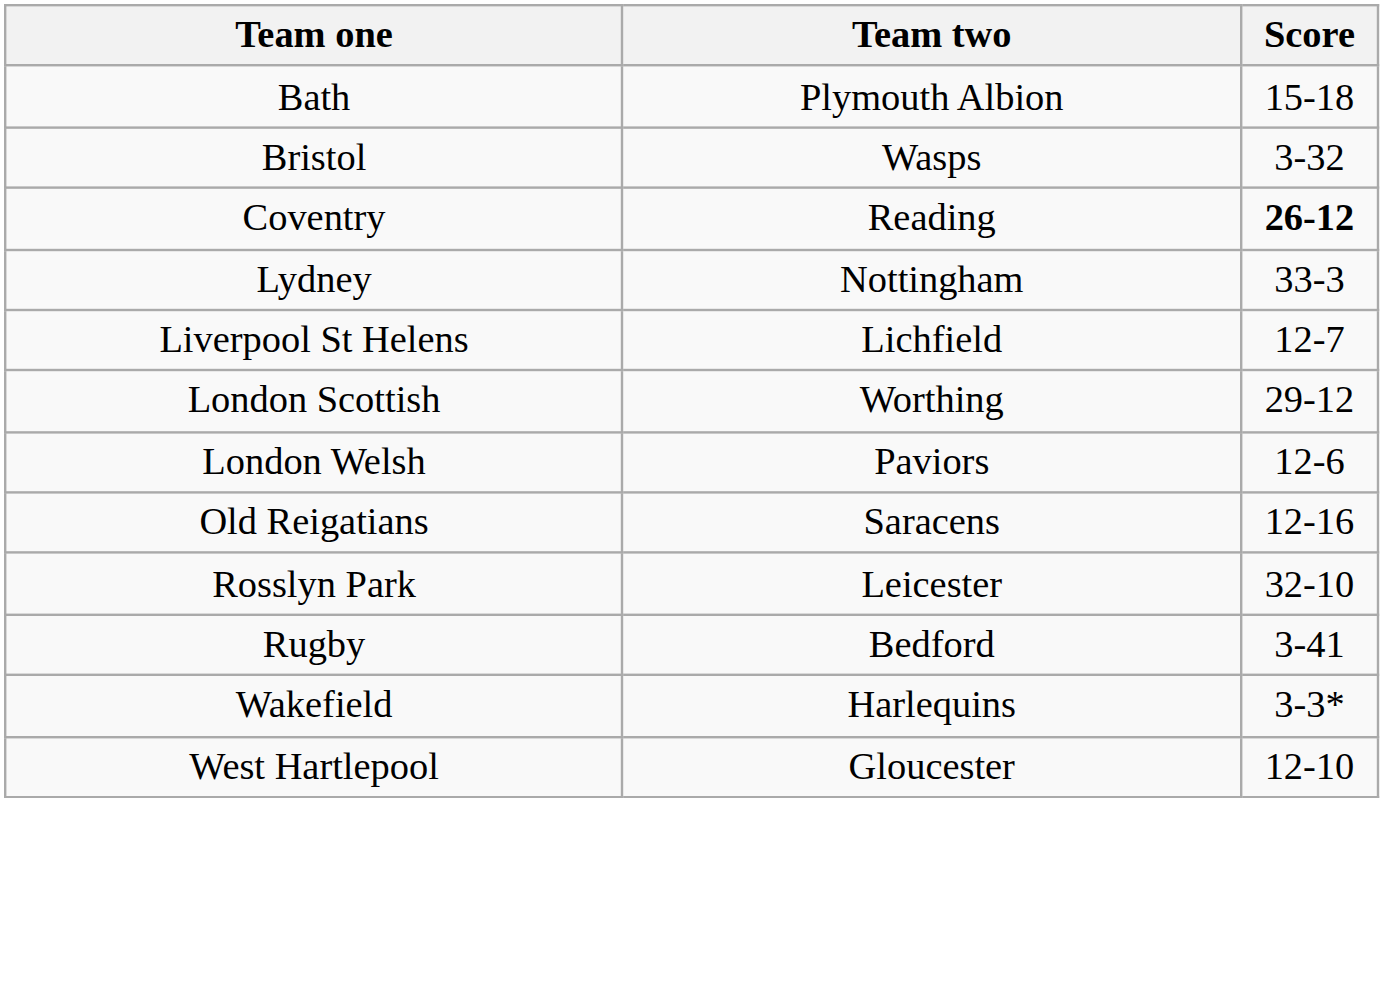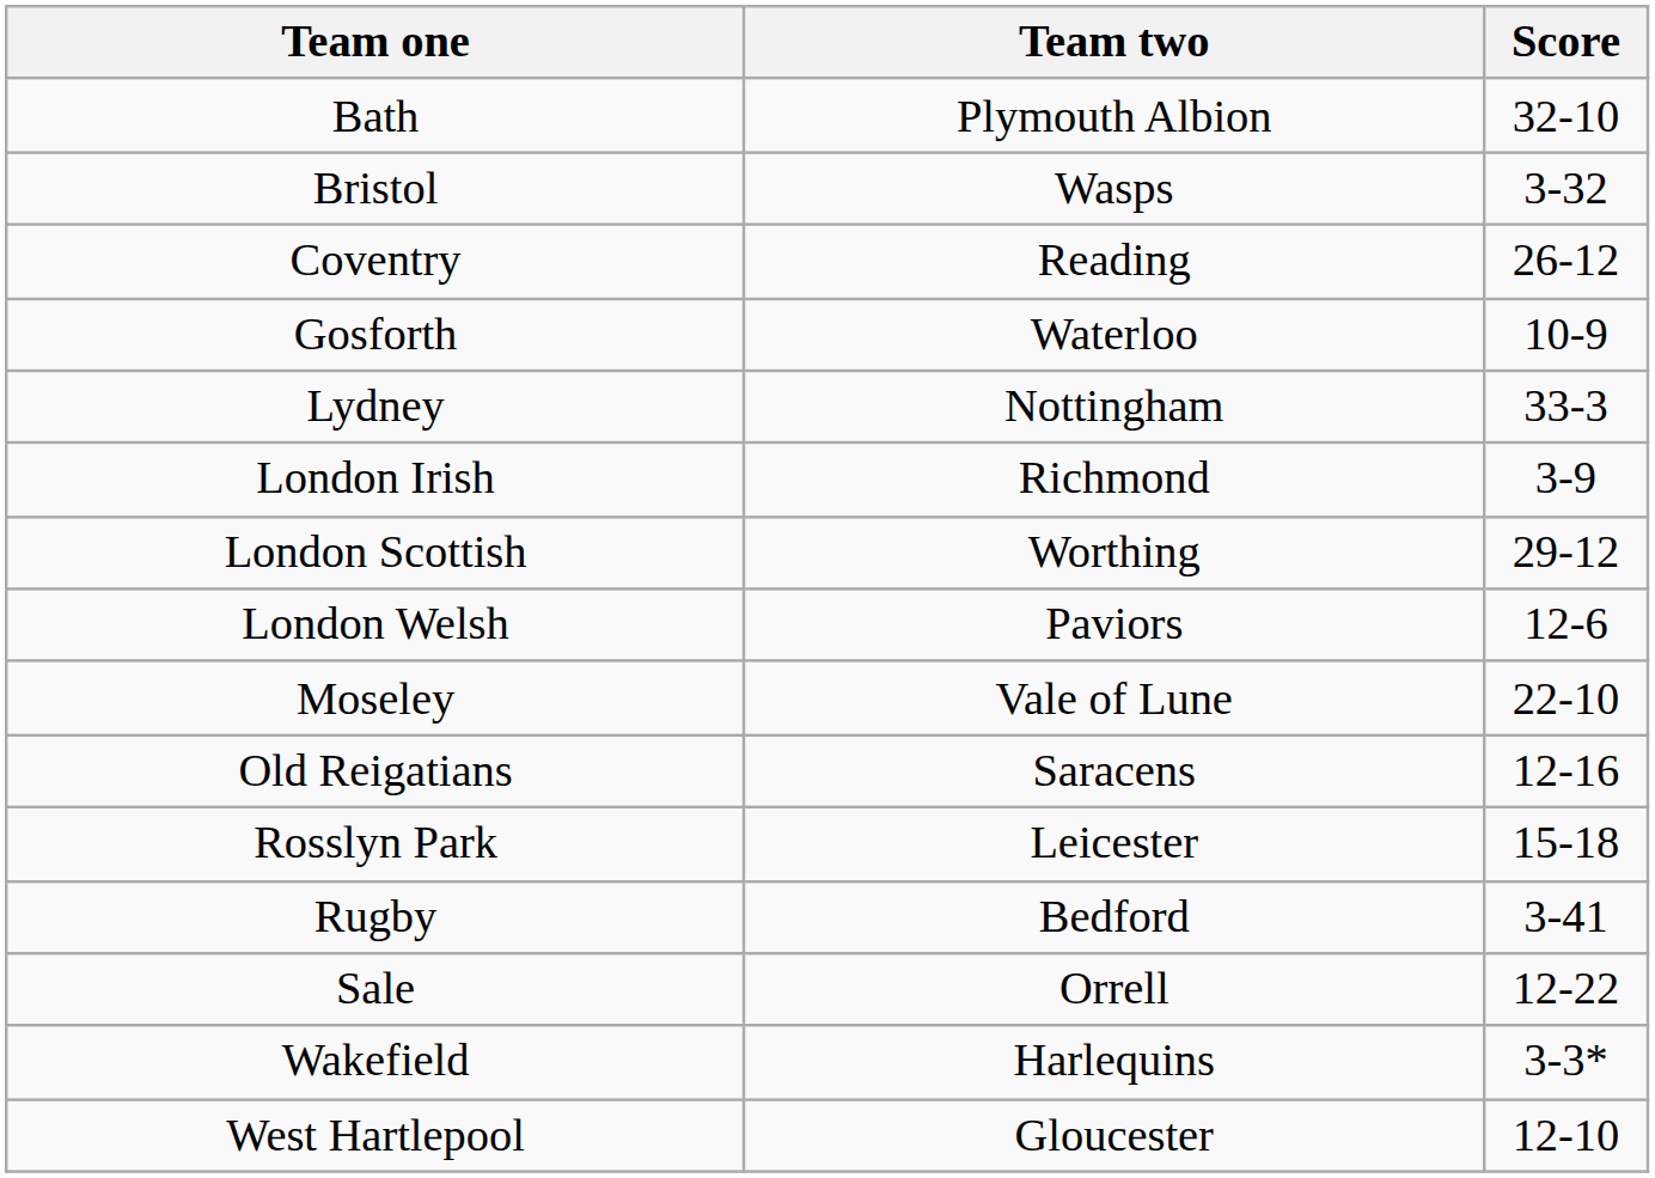 <table class="wikitable" style="text-align: center">
 <tr>
 <th width=250>Team one</th>
 <th width=250>Team two</th>
 <th width=50>Score</th>
 </tr>
 <tr>
 <td>Bath</td>
 <td>Plymouth Albion</td>
-<td>15-18</td>
+<td>32-10</td>
 </tr>
 <tr>
 <td>Bristol</td>
 <td>Wasps</td>
 <td>3-32</td>
 </tr>
 <tr>
 <td>Coventry</td>
 <td>Reading</td>
-<td><strong>26-12</strong></td>
+<td>26-12</td>
+</tr>
+<tr>
+<td>Gosforth</td>
+<td>Waterloo</td>
+<td>10-9</td>
 </tr>
 <tr>
 <td>Lydney</td>
 <td>Nottingham</td>
 <td>33-3</td>
 </tr>
 <tr>
-<td>Liverpool  St Helens</td>
-<td>Lichfield</td>
-<td>12-7</td>
+<td>London Irish</td>
+<td>Richmond</td>
+<td>3-9</td>
 </tr>
 <tr>
 <td>London Scottish</td>
 <td>Worthing</td>
 <td>29-12</td>
 </tr>
 <tr>
 <td>London Welsh</td>
 <td>Paviors</td>
 <td>12-6</td>
 </tr>
 <tr>
+<td>Moseley</td>
+<td>Vale of Lune</td>
+<td>22-10</td>
+</tr>
+<tr>
 <td>Old Reigatians</td>
 <td>Saracens</td>
 <td>12-16</td>
 </tr>
 <tr>
 <td>Rosslyn Park</td>
 <td>Leicester</td>
-<td>32-10</td>
+<td>15-18</td>
 </tr>
 <tr>
 <td>Rugby</td>
 <td>Bedford</td>
 <td>3-41</td>
+</tr>
+<tr>
+<td>Sale</td>
+<td>Orrell</td>
+<td>12-22</td>
 </tr>
 <tr>
 <td>Wakefield</td>
 <td>Harlequins</td>
 <td>3-3*</td>
 </tr>
 <tr>
 <td>West Hartlepool</td>
 <td>Gloucester</td>
 <td>12-10</td>
 </tr>
 </table>
